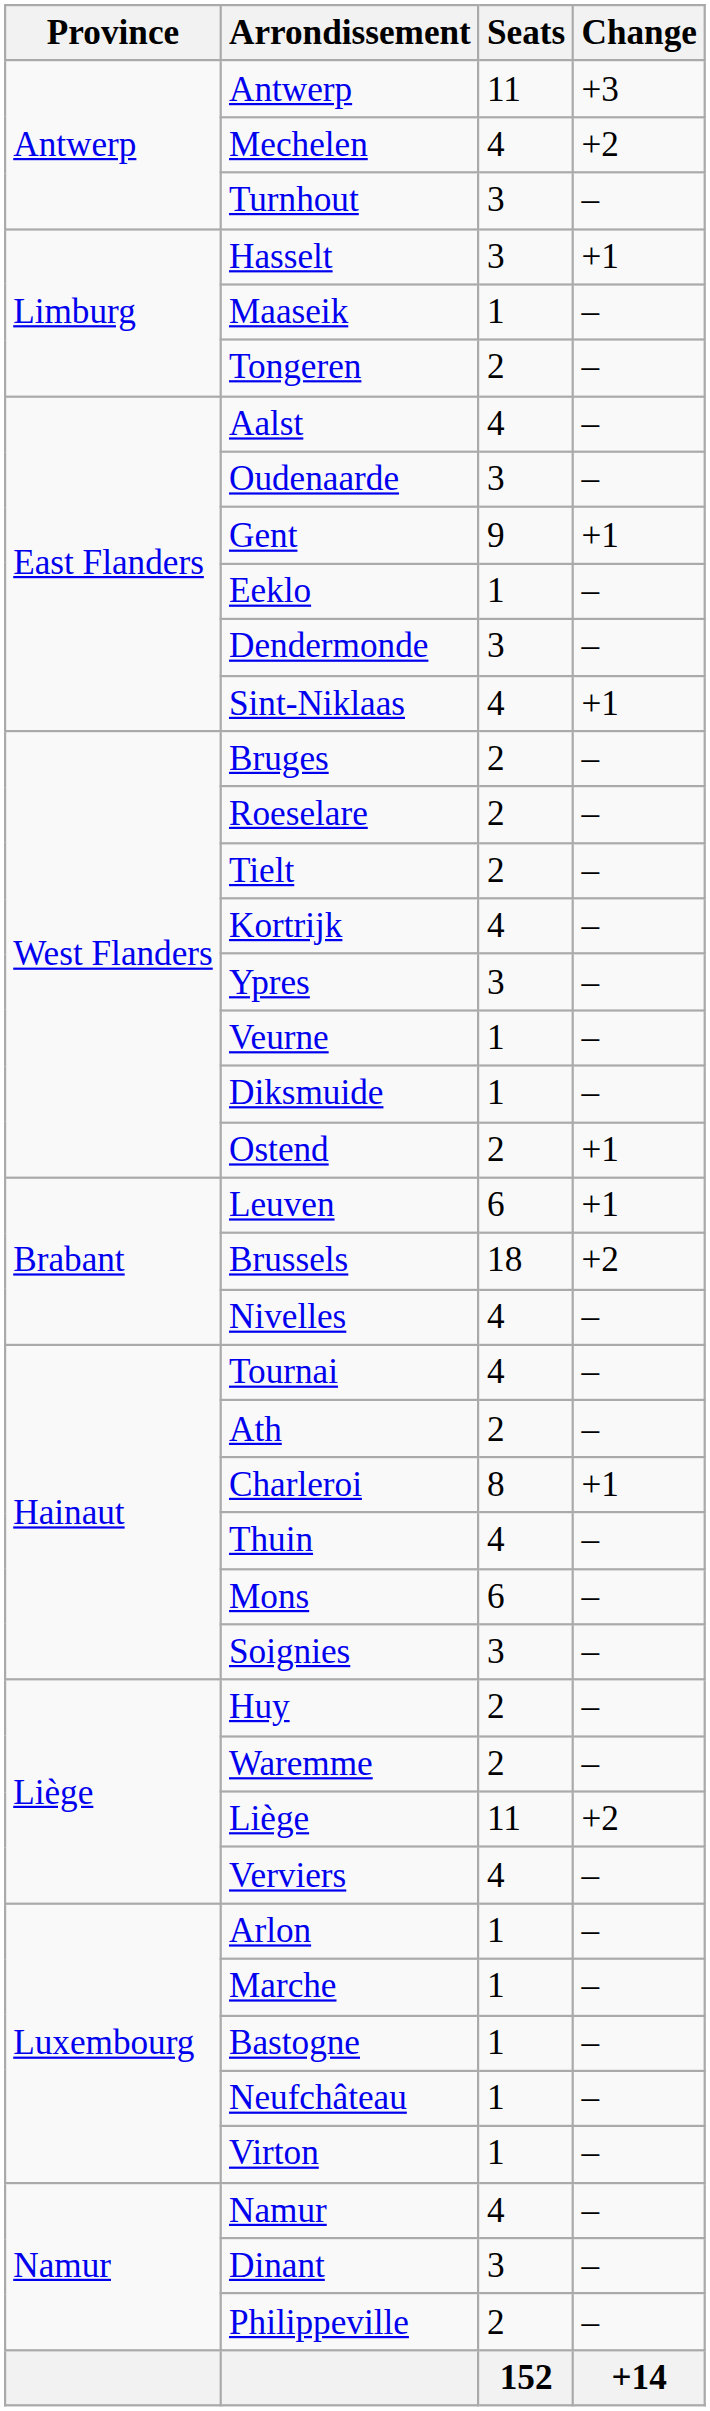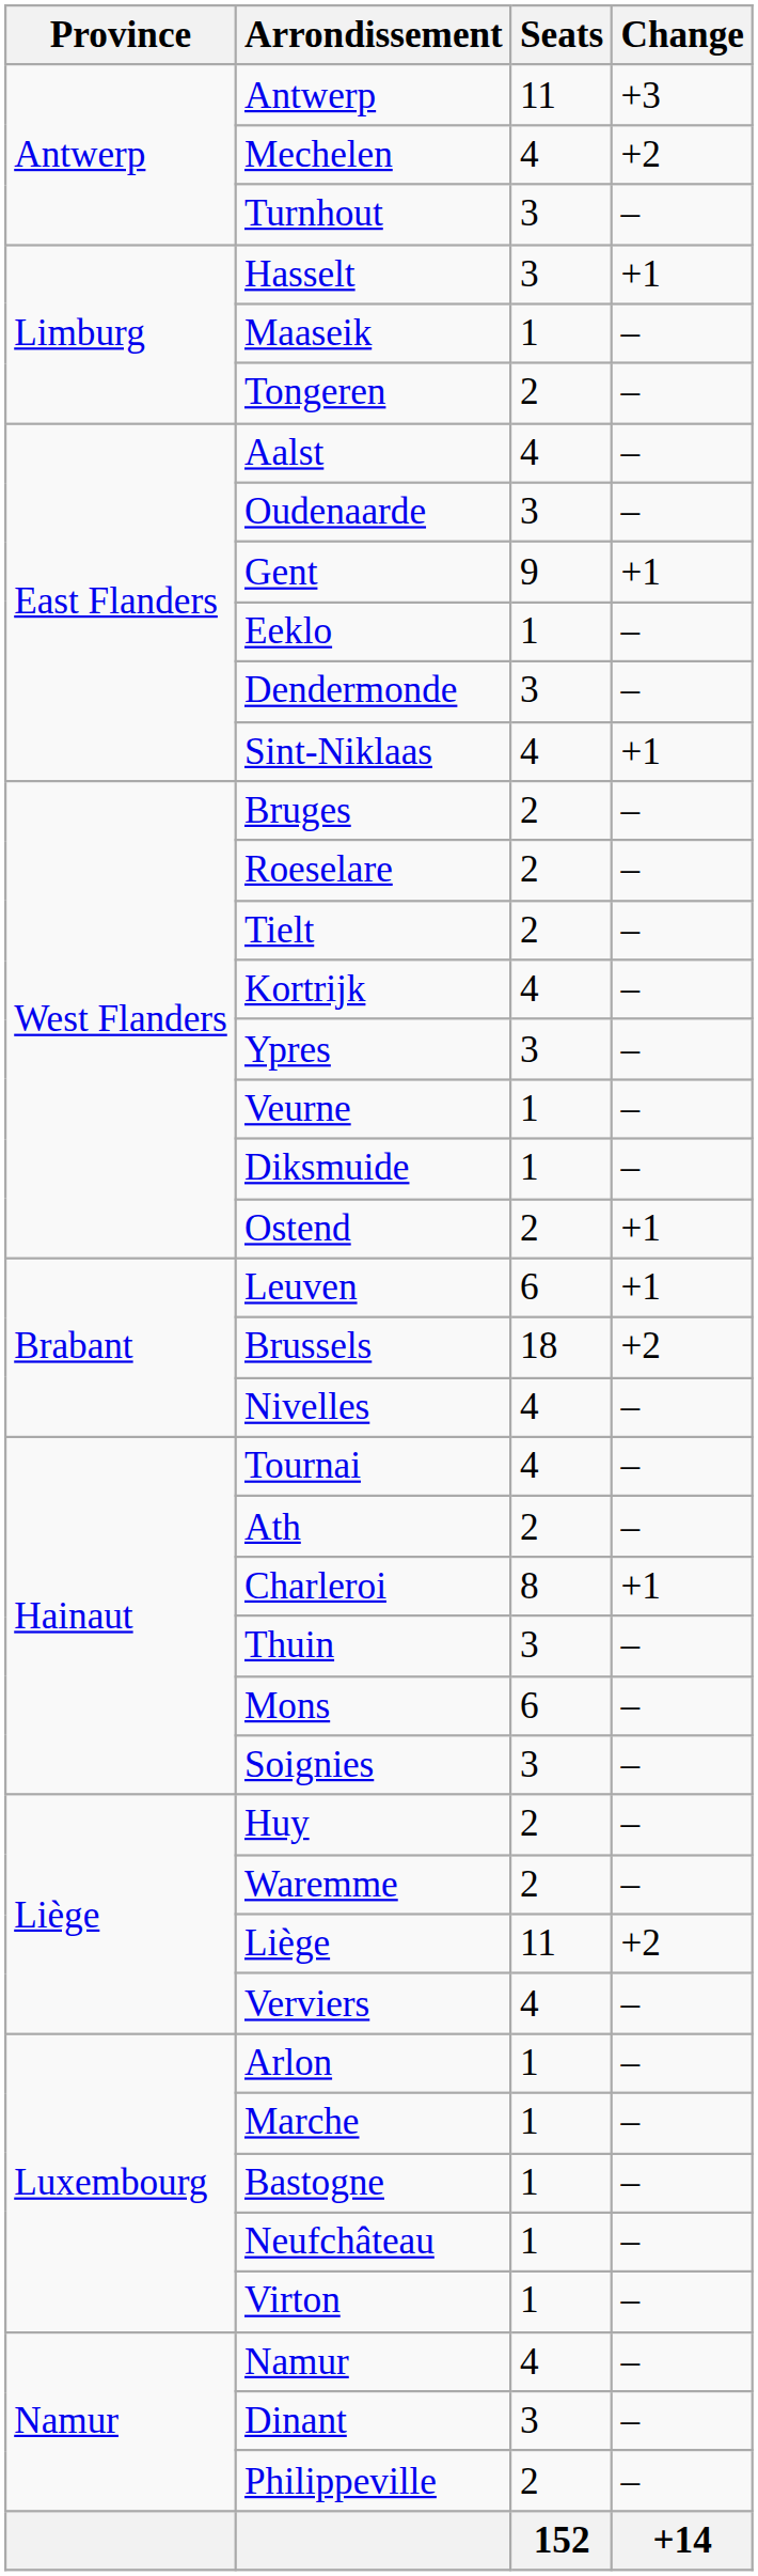 <table class="wikitable">
 <tr>
 <th>Province</th>
 <th>Arrondissement</th>
 <th>Seats</th>
 <th>Change</th>
 </tr>
 <tr>
 <td rowspan="3"><a href='#'>Antwerp</a></td>
 <td><a href='#'>Antwerp</a></td>
 <td>11</td>
 <td>+3</td>
 </tr>
 <tr>
 <td><a href='#'>Mechelen</a></td>
 <td>4</td>
 <td>+2</td>
 </tr>
 <tr>
 <td><a href='#'>Turnhout</a></td>
 <td>3</td>
 <td>–</td>
 </tr>
 <tr>
 <td rowspan="3"><a href='#'>Limburg</a></td>
 <td><a href='#'>Hasselt</a></td>
 <td>3</td>
 <td>+1</td>
 </tr>
 <tr>
 <td><a href='#'>Maaseik</a></td>
 <td>1</td>
 <td>–</td>
 </tr>
 <tr>
 <td><a href='#'>Tongeren</a></td>
 <td>2</td>
 <td>–</td>
 </tr>
 <tr>
 <td rowspan="6"><a href='#'>East Flanders</a></td>
 <td><a href='#'>Aalst</a></td>
 <td>4</td>
 <td>–</td>
 </tr>
 <tr>
 <td><a href='#'>Oudenaarde</a></td>
 <td>3</td>
 <td>–</td>
 </tr>
 <tr>
 <td><a href='#'>Gent</a></td>
 <td>9</td>
 <td>+1</td>
 </tr>
 <tr>
 <td><a href='#'>Eeklo</a></td>
 <td>1</td>
 <td>–</td>
 </tr>
 <tr>
 <td><a href='#'>Dendermonde</a></td>
 <td>3</td>
 <td>–</td>
 </tr>
 <tr>
 <td><a href='#'>Sint-Niklaas</a></td>
 <td>4</td>
 <td>+1</td>
 </tr>
 <tr>
 <td rowspan="8"><a href='#'>West Flanders</a></td>
 <td><a href='#'>Bruges</a></td>
 <td>2</td>
 <td>–</td>
 </tr>
 <tr>
 <td><a href='#'>Roeselare</a></td>
 <td>2</td>
 <td>–</td>
 </tr>
 <tr>
 <td><a href='#'>Tielt</a></td>
 <td>2</td>
 <td>–</td>
 </tr>
 <tr>
 <td><a href='#'>Kortrijk</a></td>
 <td>4</td>
 <td>–</td>
 </tr>
 <tr>
 <td><a href='#'>Ypres</a></td>
 <td>3</td>
 <td>–</td>
 </tr>
 <tr>
 <td><a href='#'>Veurne</a></td>
 <td>1</td>
 <td>–</td>
 </tr>
 <tr>
 <td><a href='#'>Diksmuide</a></td>
 <td>1</td>
 <td>–</td>
 </tr>
 <tr>
 <td><a href='#'>Ostend</a></td>
 <td>2</td>
 <td>+1</td>
 </tr>
 <tr>
 <td rowspan="3"><a href='#'>Brabant</a></td>
 <td><a href='#'>Leuven</a></td>
 <td>6</td>
 <td>+1</td>
 </tr>
 <tr>
 <td><a href='#'>Brussels</a></td>
 <td>18</td>
 <td>+2</td>
 </tr>
 <tr>
 <td><a href='#'>Nivelles</a></td>
 <td>4</td>
 <td>–</td>
 </tr>
 <tr>
 <td rowspan="6"><a href='#'>Hainaut</a></td>
 <td><a href='#'>Tournai</a></td>
 <td>4</td>
 <td>–</td>
 </tr>
 <tr>
 <td><a href='#'>Ath</a></td>
 <td>2</td>
 <td>–</td>
 </tr>
 <tr>
 <td><a href='#'>Charleroi</a></td>
 <td>8</td>
 <td>+1</td>
 </tr>
 <tr>
 <td><a href='#'>Thuin</a></td>
-<td>4</td>
+<td>3</td>
 <td>–</td>
 </tr>
 <tr>
 <td><a href='#'>Mons</a></td>
 <td>6</td>
 <td>–</td>
 </tr>
 <tr>
 <td><a href='#'>Soignies</a></td>
 <td>3</td>
 <td>–</td>
 </tr>
 <tr>
 <td rowspan="4"><a href='#'>Liège</a></td>
 <td><a href='#'>Huy</a></td>
 <td>2</td>
 <td>–</td>
 </tr>
 <tr>
 <td><a href='#'>Waremme</a></td>
 <td>2</td>
 <td>–</td>
 </tr>
 <tr>
 <td><a href='#'>Liège</a></td>
 <td>11</td>
 <td>+2</td>
 </tr>
 <tr>
 <td><a href='#'>Verviers</a></td>
 <td>4</td>
 <td>–</td>
 </tr>
 <tr>
 <td rowspan="5"><a href='#'>Luxembourg</a></td>
 <td><a href='#'>Arlon</a></td>
 <td>1</td>
 <td>–</td>
 </tr>
 <tr>
 <td><a href='#'>Marche</a></td>
 <td>1</td>
 <td>–</td>
 </tr>
 <tr>
 <td><a href='#'>Bastogne</a></td>
 <td>1</td>
 <td>–</td>
 </tr>
 <tr>
 <td><a href='#'>Neufchâteau</a></td>
 <td>1</td>
 <td>–</td>
 </tr>
 <tr>
 <td><a href='#'>Virton</a></td>
 <td>1</td>
 <td>–</td>
 </tr>
 <tr>
 <td rowspan="3"><a href='#'>Namur</a></td>
 <td><a href='#'>Namur</a></td>
 <td>4</td>
 <td>–</td>
 </tr>
 <tr>
 <td><a href='#'>Dinant</a></td>
 <td>3</td>
 <td>–</td>
 </tr>
 <tr>
 <td><a href='#'>Philippeville</a></td>
 <td>2</td>
 <td>–</td>
 </tr>
 <tr>
 <th></th>
 <th></th>
 <th>152</th>
 <th>+14</th>
 </tr>
 </table>
